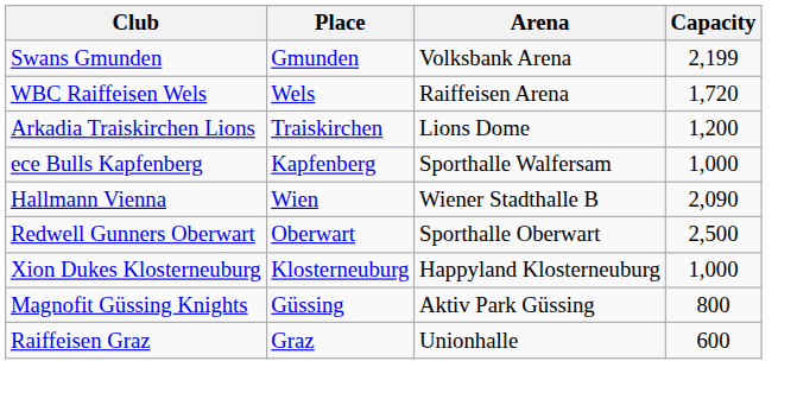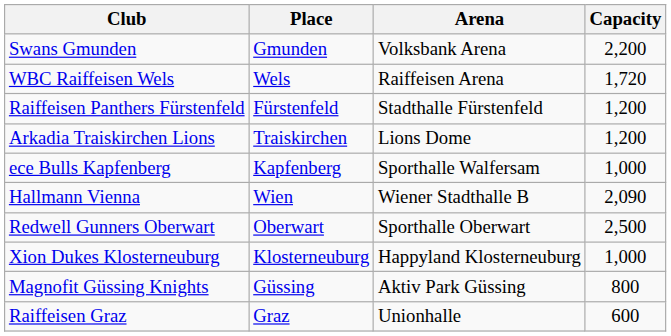 <table class="wikitable sortable">
 <tr>
 <th>Club</th>
 <th>Place</th>
 <th>Arena</th>
 <th>Capacity</th>
 </tr>
 <tr>
 <td><a href='#'>Swans Gmunden</a></td>
 <td><a href='#'>Gmunden</a></td>
 <td>Volksbank Arena</td>
-<td style="text-align:center;">2,199</td>
+<td style="text-align:center;">2,200</td>
 </tr>
 <tr>
 <td><a href='#'>WBC Raiffeisen Wels</a></td>
 <td><a href='#'>Wels</a></td>
 <td>Raiffeisen Arena</td>
 <td style="text-align:center;">1,720</td>
+</tr>
+<tr>
+<td><a href='#'>Raiffeisen Panthers Fürstenfeld</a></td>
+<td><a href='#'>Fürstenfeld</a></td>
+<td>Stadthalle Fürstenfeld</td>
+<td style="text-align:center;">1,200</td>
 </tr>
 <tr>
 <td><a href='#'>Arkadia Traiskirchen Lions</a></td>
 <td><a href='#'>Traiskirchen</a></td>
 <td>Lions Dome</td>
 <td style="text-align:center;">1,200</td>
 </tr>
 <tr>
 <td><a href='#'>ece Bulls Kapfenberg</a></td>
 <td><a href='#'>Kapfenberg</a></td>
 <td>Sporthalle Walfersam</td>
 <td style="text-align:center;">1,000</td>
 </tr>
 <tr>
 <td><a href='#'>Hallmann Vienna</a></td>
 <td><a href='#'>Wien</a></td>
 <td>Wiener Stadthalle B</td>
 <td style="text-align:center;">2,090</td>
 </tr>
 <tr>
 <td><a href='#'>Redwell Gunners Oberwart</a></td>
 <td><a href='#'>Oberwart</a></td>
 <td>Sporthalle Oberwart</td>
 <td style="text-align:center;">2,500</td>
 </tr>
 <tr>
 <td><a href='#'>Xion Dukes Klosterneuburg</a></td>
 <td><a href='#'>Klosterneuburg</a></td>
 <td>Happyland Klosterneuburg</td>
 <td style="text-align:center;">1,000</td>
 </tr>
 <tr>
 <td><a href='#'>Magnofit Güssing Knights</a></td>
 <td><a href='#'>Güssing</a></td>
 <td>Aktiv Park Güssing</td>
 <td style="text-align:center;">800</td>
 </tr>
 <tr>
 <td><a href='#'>Raiffeisen Graz</a></td>
 <td><a href='#'>Graz</a></td>
 <td>Unionhalle</td>
 <td style="text-align:center;">600</td>
 </tr>
 </table>
